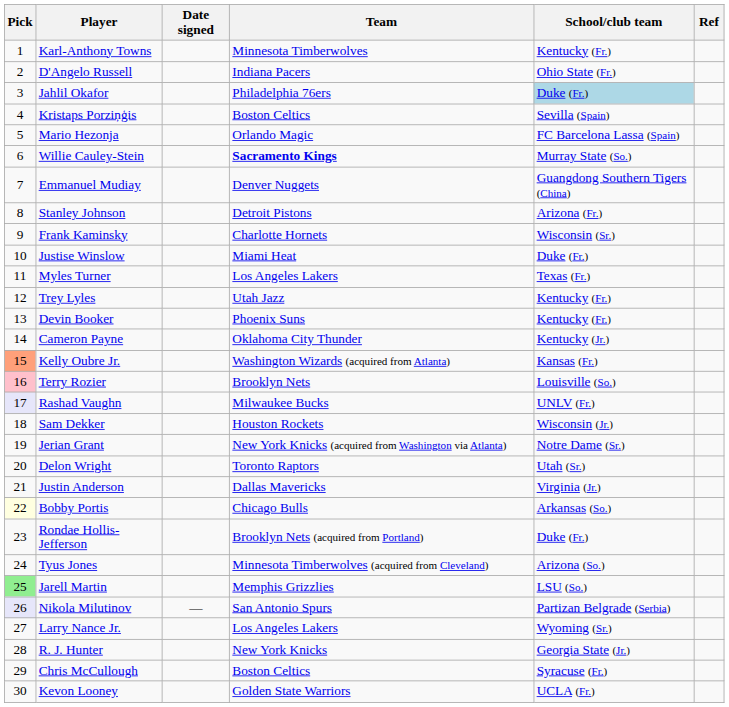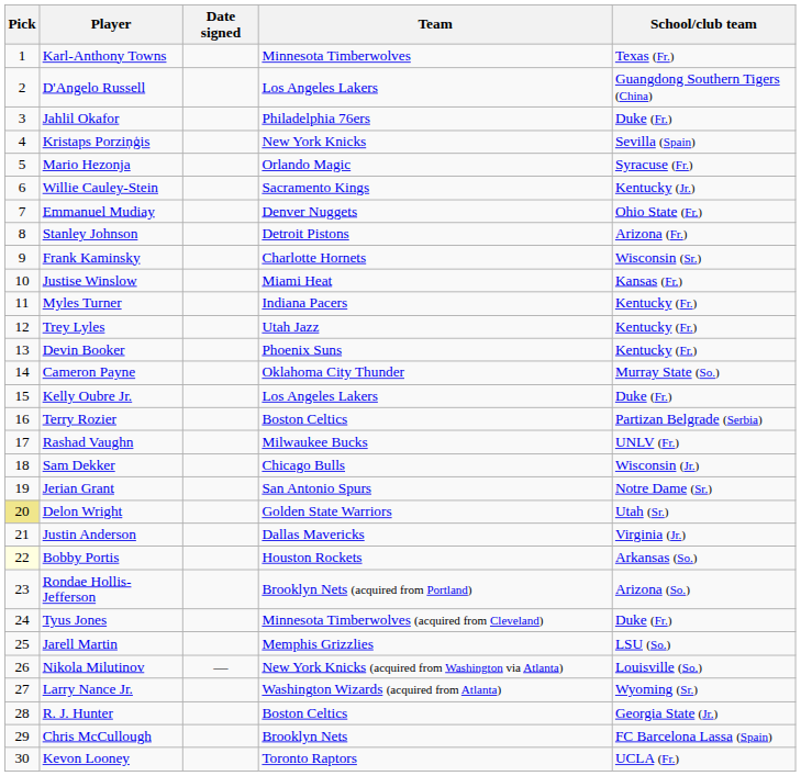 <table class="wikitable sortable" style="text-align:left">
 <tr>
 <th style="width:30px">Pick</th>
 <th style="width:160px">Player</th>
 <th style="width:80px">Date signed</th>
 <th style="width:420px">Team</th>
 <th style="width:210px">School/club team</th>
-<th class="unsortable" style="width:30px">Ref</th>
 </tr>
 <tr>
 <td align=center>1</td>
 <td><a href='#'>Karl-Anthony Towns</a></td>
 <td align=center></td>
 <td><a href='#'>Minnesota Timberwolves</a></td>
-<td><a href='#'>Kentucky</a> <small>(<a href='#'>Fr.</a>)</small></td>
-<td align=center></td>
+<td><a href='#'>Texas</a> <small>(<a href='#'>Fr.</a>)</small></td>
 </tr>
 <tr>
 <td align=center>2</td>
 <td><a href='#'>D'Angelo Russell</a></td>
 <td align=center></td>
-<td><a href='#'>Indiana Pacers</a></td>
-<td><a href='#'>Ohio State</a> <small>(<a href='#'>Fr.</a>)</small></td>
-<td align=center></td>
+<td><a href='#'>Los Angeles Lakers</a></td>
+<td><a href='#'>Guangdong Southern Tigers</a> <small>(<a href='#'>China</a>)</small></td>
 </tr>
 <tr>
 <td align=center>3</td>
 <td><a href='#'>Jahlil Okafor</a></td>
 <td align=center></td>
 <td><a href='#'>Philadelphia 76ers</a></td>
-<td style="background: lightblue;"><a href='#'>Duke</a> <small>(<a href='#'>Fr.</a>)</small></td>
-<td align=center></td>
+<td><a href='#'>Duke</a> <small>(<a href='#'>Fr.</a>)</small></td>
 </tr>
 <tr>
 <td align=center>4</td>
 <td><a href='#'>Kristaps Porziņģis</a></td>
 <td align=center></td>
-<td><a href='#'>Boston Celtics</a></td>
+<td><a href='#'>New York Knicks</a></td>
 <td><a href='#'>Sevilla</a> <small>(<a href='#'>Spain</a>) </small></td>
-<td align=center></td>
 </tr>
 <tr>
 <td align=center>5</td>
 <td><a href='#'>Mario Hezonja</a></td>
 <td align=center></td>
 <td><a href='#'>Orlando Magic</a></td>
-<td><a href='#'>FC Barcelona Lassa</a> <small>(<a href='#'>Spain</a>)</small></td>
-<td align=center></td>
+<td><a href='#'>Syracuse</a> <small>(<a href='#'>Fr.</a>)</small></td>
 </tr>
 <tr>
 <td align=center>6</td>
 <td><a href='#'>Willie Cauley-Stein</a></td>
 <td align=center></td>
-<td><strong><a href='#'>Sacramento Kings</a></strong></td>
-<td><a href='#'>Murray State</a> <small>(<a href='#'>So.</a>)</small></td>
-<td align=center></td>
+<td><a href='#'>Sacramento Kings</a></td>
+<td><a href='#'>Kentucky</a> <small>(<a href='#'>Jr.</a>)</small></td>
 </tr>
 <tr>
 <td align=center>7</td>
 <td><a href='#'>Emmanuel Mudiay</a></td>
 <td align=center></td>
 <td><a href='#'>Denver Nuggets</a></td>
-<td><a href='#'>Guangdong Southern Tigers</a> <small>(<a href='#'>China</a>)</small></td>
-<td align=center></td>
+<td><a href='#'>Ohio State</a> <small>(<a href='#'>Fr.</a>)</small></td>
 </tr>
 <tr>
 <td align=center>8</td>
 <td><a href='#'>Stanley Johnson</a></td>
 <td align=center></td>
 <td><a href='#'>Detroit Pistons</a></td>
 <td><a href='#'>Arizona</a> <small>(<a href='#'>Fr.</a>)</small></td>
-<td align=center></td>
 </tr>
 <tr>
 <td align=center>9</td>
 <td><a href='#'>Frank Kaminsky</a></td>
 <td align=center></td>
 <td><a href='#'>Charlotte Hornets</a></td>
 <td><a href='#'>Wisconsin</a> <small>(<a href='#'>Sr.</a>)</small></td>
-<td align=center></td>
 </tr>
 <tr>
 <td align=center>10</td>
 <td><a href='#'>Justise Winslow</a></td>
 <td align=center></td>
 <td><a href='#'>Miami Heat</a></td>
-<td><a href='#'>Duke</a> <small>(<a href='#'>Fr.</a>)</small></td>
-<td align=center></td>
+<td><a href='#'>Kansas</a> <small>(<a href='#'>Fr.</a>)</small></td>
 </tr>
 <tr>
 <td align=center>11</td>
 <td><a href='#'>Myles Turner</a></td>
 <td align=center></td>
-<td><a href='#'>Los Angeles Lakers</a></td>
-<td><a href='#'>Texas</a> <small>(<a href='#'>Fr.</a>)</small></td>
-<td align=center></td>
+<td><a href='#'>Indiana Pacers</a></td>
+<td><a href='#'>Kentucky</a> <small>(<a href='#'>Fr.</a>)</small></td>
 </tr>
 <tr>
 <td align=center>12</td>
 <td><a href='#'>Trey Lyles</a></td>
 <td align=center></td>
 <td><a href='#'>Utah Jazz</a></td>
 <td><a href='#'>Kentucky</a> <small>(<a href='#'>Fr.</a>)</small></td>
-<td align=center></td>
 </tr>
 <tr>
 <td align=center>13</td>
 <td><a href='#'>Devin Booker</a></td>
 <td align=center></td>
 <td><a href='#'>Phoenix Suns</a></td>
 <td><a href='#'>Kentucky</a> <small>(<a href='#'>Fr.</a>)</small></td>
-<td align=center></td>
 </tr>
 <tr>
 <td align=center>14</td>
 <td><a href='#'>Cameron Payne</a></td>
 <td align=center></td>
 <td><a href='#'>Oklahoma City Thunder</a></td>
-<td><a href='#'>Kentucky</a> <small>(<a href='#'>Jr.</a>)</small></td>
-<td align=center></td>
+<td><a href='#'>Murray State</a> <small>(<a href='#'>So.</a>)</small></td>
 </tr>
 <tr>
-<td align=center style="background: lightsalmon;">15</td>
+<td align=center>15</td>
 <td><a href='#'>Kelly Oubre Jr.</a></td>
 <td align=center></td>
-<td><a href='#'>Washington Wizards</a> <small>(acquired from <a href='#'>Atlanta</a>)</small></td>
-<td><a href='#'>Kansas</a> <small>(<a href='#'>Fr.</a>)</small></td>
-<td align=center></td>
+<td><a href='#'>Los Angeles Lakers</a></td>
+<td><a href='#'>Duke</a> <small>(<a href='#'>Fr.</a>)</small></td>
 </tr>
 <tr>
-<td align=center style="background: pink;">16</td>
+<td align=center>16</td>
 <td><a href='#'>Terry Rozier</a></td>
 <td align=center></td>
-<td><a href='#'>Brooklyn Nets</a></td>
-<td><a href='#'>Louisville</a> <small>(<a href='#'>So.</a>)</small></td>
-<td align=center></td>
+<td><a href='#'>Boston Celtics</a></td>
+<td><a href='#'>Partizan Belgrade</a> <small>(<a href='#'>Serbia</a>)</small></td>
 </tr>
 <tr>
-<td align=center style="background: lavender;">17</td>
+<td align=center>17</td>
 <td><a href='#'>Rashad Vaughn</a></td>
 <td align=center></td>
 <td><a href='#'>Milwaukee Bucks</a></td>
 <td><a href='#'>UNLV</a> <small>(<a href='#'>Fr.</a>)</small></td>
-<td align=center></td>
 </tr>
 <tr>
 <td align=center>18</td>
 <td><a href='#'>Sam Dekker</a></td>
 <td align=center></td>
-<td><a href='#'>Houston Rockets</a></td>
+<td><a href='#'>Chicago Bulls</a></td>
 <td><a href='#'>Wisconsin</a> <small>(<a href='#'>Jr.</a>)</small></td>
-<td align=center></td>
 </tr>
 <tr>
 <td align=center>19</td>
 <td><a href='#'>Jerian Grant</a></td>
 <td align=center></td>
-<td><a href='#'>New York Knicks</a> <small>(acquired from <a href='#'>Washington</a> via <a href='#'>Atlanta</a>)</small></td>
+<td><a href='#'>San Antonio Spurs</a></td>
 <td><a href='#'>Notre Dame</a> <small>(<a href='#'>Sr.</a>)</small></td>
-<td align=center></td>
 </tr>
 <tr>
-<td align=center>20</td>
+<td align=center style="background: khaki;">20</td>
 <td><a href='#'>Delon Wright</a></td>
 <td align=center></td>
-<td><a href='#'>Toronto Raptors</a></td>
+<td><a href='#'>Golden State Warriors</a></td>
 <td><a href='#'>Utah</a> <small>(<a href='#'>Sr.</a>)</small></td>
-<td align=center></td>
 </tr>
 <tr>
 <td align=center>21</td>
 <td><a href='#'>Justin Anderson</a></td>
 <td align=center></td>
 <td><a href='#'>Dallas Mavericks</a></td>
 <td><a href='#'>Virginia</a> <small>(<a href='#'>Jr.</a>)</small></td>
-<td align=center></td>
 </tr>
 <tr>
 <td align=center style="background: lightyellow;">22</td>
 <td><a href='#'>Bobby Portis</a></td>
 <td align=center></td>
-<td><a href='#'>Chicago Bulls</a></td>
+<td><a href='#'>Houston Rockets</a></td>
 <td><a href='#'>Arkansas</a> <small>(<a href='#'>So.</a>)</small></td>
-<td align=center></td>
 </tr>
 <tr>
 <td align=center>23</td>
 <td><a href='#'>Rondae Hollis-Jefferson</a></td>
 <td align=center></td>
 <td><a href='#'>Brooklyn Nets</a> <small>(acquired from <a href='#'>Portland</a>)</small></td>
-<td><a href='#'>Duke</a> <small>(<a href='#'>Fr.</a>)</small></td>
-<td align=center></td>
+<td><a href='#'>Arizona</a> <small>(<a href='#'>So.</a>)</small></td>
 </tr>
 <tr>
 <td align=center>24</td>
 <td><a href='#'>Tyus Jones</a></td>
 <td align=center></td>
 <td><a href='#'>Minnesota Timberwolves</a> <small>(acquired from <a href='#'>Cleveland</a>)</small></td>
-<td><a href='#'>Arizona</a> <small>(<a href='#'>So.</a>)</small></td>
-<td align=center></td>
+<td><a href='#'>Duke</a> <small>(<a href='#'>Fr.</a>)</small></td>
 </tr>
 <tr>
-<td align=center style="background: lightgreen;">25</td>
+<td align=center>25</td>
 <td><a href='#'>Jarell Martin</a></td>
 <td align=center></td>
 <td><a href='#'>Memphis Grizzlies</a></td>
 <td><a href='#'>LSU</a> <small>(<a href='#'>So.</a>)</small></td>
-<td align=center></td>
 </tr>
 <tr>
-<td align=center style="background: lavender;">26</td>
+<td align=center>26</td>
 <td><a href='#'>Nikola Milutinov</a></td>
 <td align=center>—</td>
-<td><a href='#'>San Antonio Spurs</a></td>
-<td><a href='#'>Partizan Belgrade</a> <small>(<a href='#'>Serbia</a>)</small></td>
-<td align=center></td>
+<td><a href='#'>New York Knicks</a> <small>(acquired from <a href='#'>Washington</a> via <a href='#'>Atlanta</a>)</small></td>
+<td><a href='#'>Louisville</a> <small>(<a href='#'>So.</a>)</small></td>
 </tr>
 <tr>
 <td align=center>27</td>
 <td><a href='#'>Larry Nance Jr.</a></td>
 <td align=center></td>
-<td><a href='#'>Los Angeles Lakers</a></td>
+<td><a href='#'>Washington Wizards</a> <small>(acquired from <a href='#'>Atlanta</a>)</small></td>
 <td><a href='#'>Wyoming</a> <small>(<a href='#'>Sr.</a>)</small></td>
-<td align=center></td>
 </tr>
 <tr>
 <td align=center>28</td>
 <td><a href='#'>R. J. Hunter</a></td>
 <td align=center></td>
-<td><a href='#'>New York Knicks</a></td>
+<td><a href='#'>Boston Celtics</a></td>
 <td><a href='#'>Georgia State</a> <small>(<a href='#'>Jr.</a>)</small></td>
-<td align=center></td>
 </tr>
 <tr>
 <td align=center>29</td>
 <td><a href='#'>Chris McCullough</a></td>
 <td align=center></td>
-<td><a href='#'>Boston Celtics</a></td>
-<td><a href='#'>Syracuse</a> <small>(<a href='#'>Fr.</a>)</small></td>
-<td align=center></td>
+<td><a href='#'>Brooklyn Nets</a></td>
+<td><a href='#'>FC Barcelona Lassa</a> <small>(<a href='#'>Spain</a>)</small></td>
 </tr>
 <tr>
 <td align=center>30</td>
 <td><a href='#'>Kevon Looney</a></td>
 <td align=center></td>
-<td><a href='#'>Golden State Warriors</a></td>
+<td><a href='#'>Toronto Raptors</a></td>
 <td><a href='#'>UCLA</a> <small>(<a href='#'>Fr.</a>)</small></td>
-<td align=center></td>
 </tr>
 </table>
